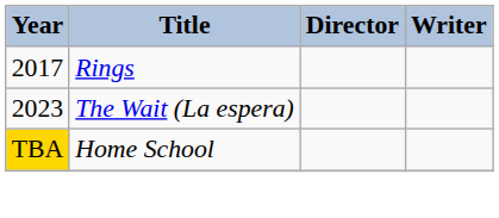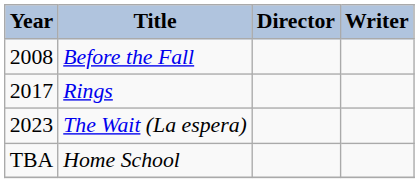 <table class="wikitable" ;>
 <tr style="text-align:center;">
 <th style="background:#B0C4DE;">Year</th>
 <th style="background:#B0C4DE;">Title</th>
 <th style="background:#B0C4DE;">Director</th>
 <th style="background:#B0C4DE;">Writer</th>
+</tr>
+<tr>
+<td>2008</td>
+<td><em><a href='#'>Before the Fall</a></em></td>
+<td></td>
+<td></td>
 </tr>
 <tr>
 <td>2017</td>
 <td><em><a href='#'>Rings</a></em></td>
 <td></td>
 <td></td>
 </tr>
 <tr>
 <td>2023</td>
 <td><em><a href='#'>The Wait</a> (La espera)</em></td>
 <td></td>
 <td></td>
 </tr>
 <tr>
-<td style="background: gold;">TBA</td>
+<td>TBA</td>
 <td><em>Home School</em></td>
 <td></td>
 <td></td>
 </tr>
 <tr>
 </tr>
 </table>
